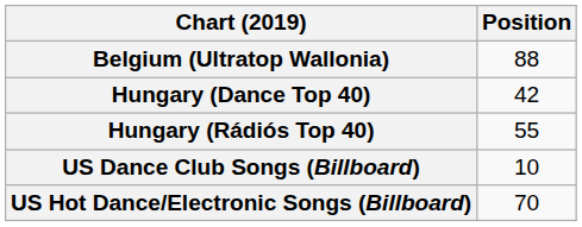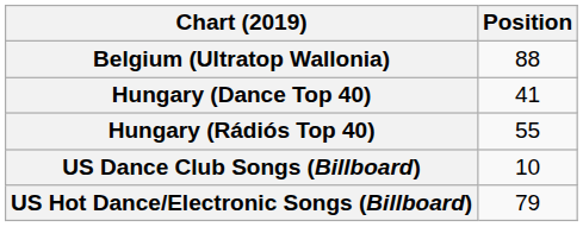 <table class="wikitable sortable plainrowheaders" style="text-align:center">
 <tr>
 <th scope="col">Chart (2019)</th>
 <th scope="col">Position</th>
 </tr>
 <tr>
 <th scope="row">Belgium (Ultratop Wallonia)</th>
 <td>88</td>
 </tr>
 <tr>
 <th scope="row">Hungary (Dance Top 40)</th>
-<td>42</td>
+<td>41</td>
 </tr>
 <tr>
 <th scope="row">Hungary (Rádiós Top 40)</th>
 <td>55</td>
 </tr>
 <tr>
 <th scope="row">US Dance Club Songs (<em>Billboard</em>)</th>
 <td>10</td>
 </tr>
 <tr>
 <th scope="row">US Hot Dance/Electronic Songs (<em>Billboard</em>)</th>
-<td>70</td>
+<td>79</td>
 </tr>
 </table>
